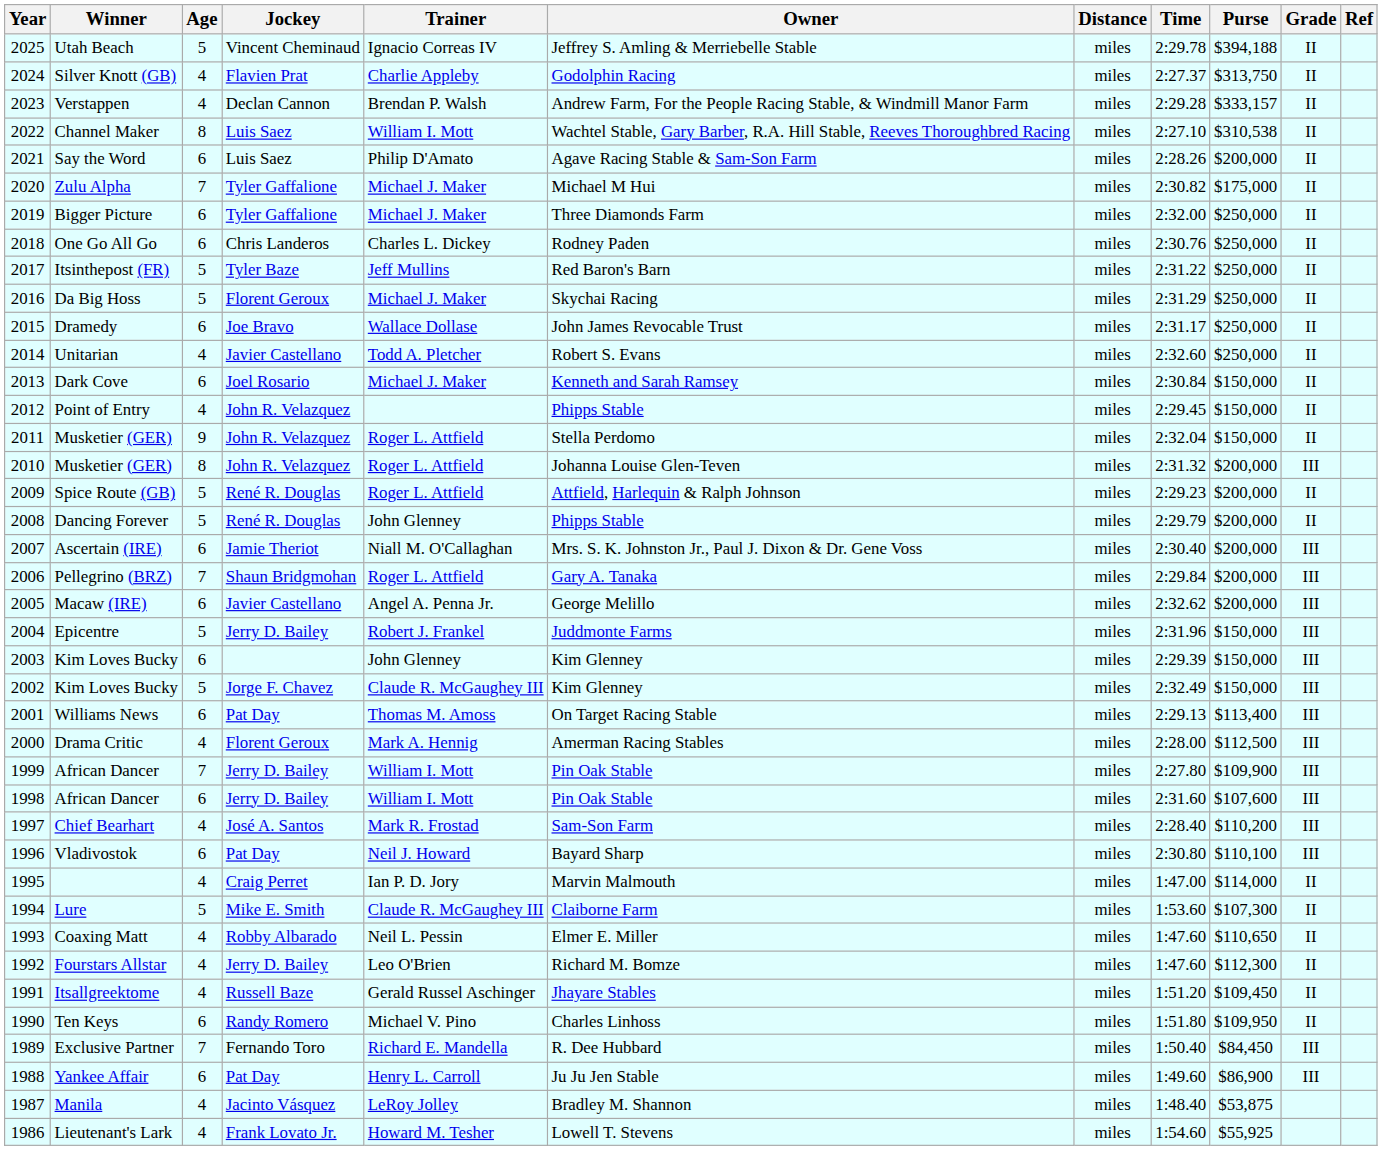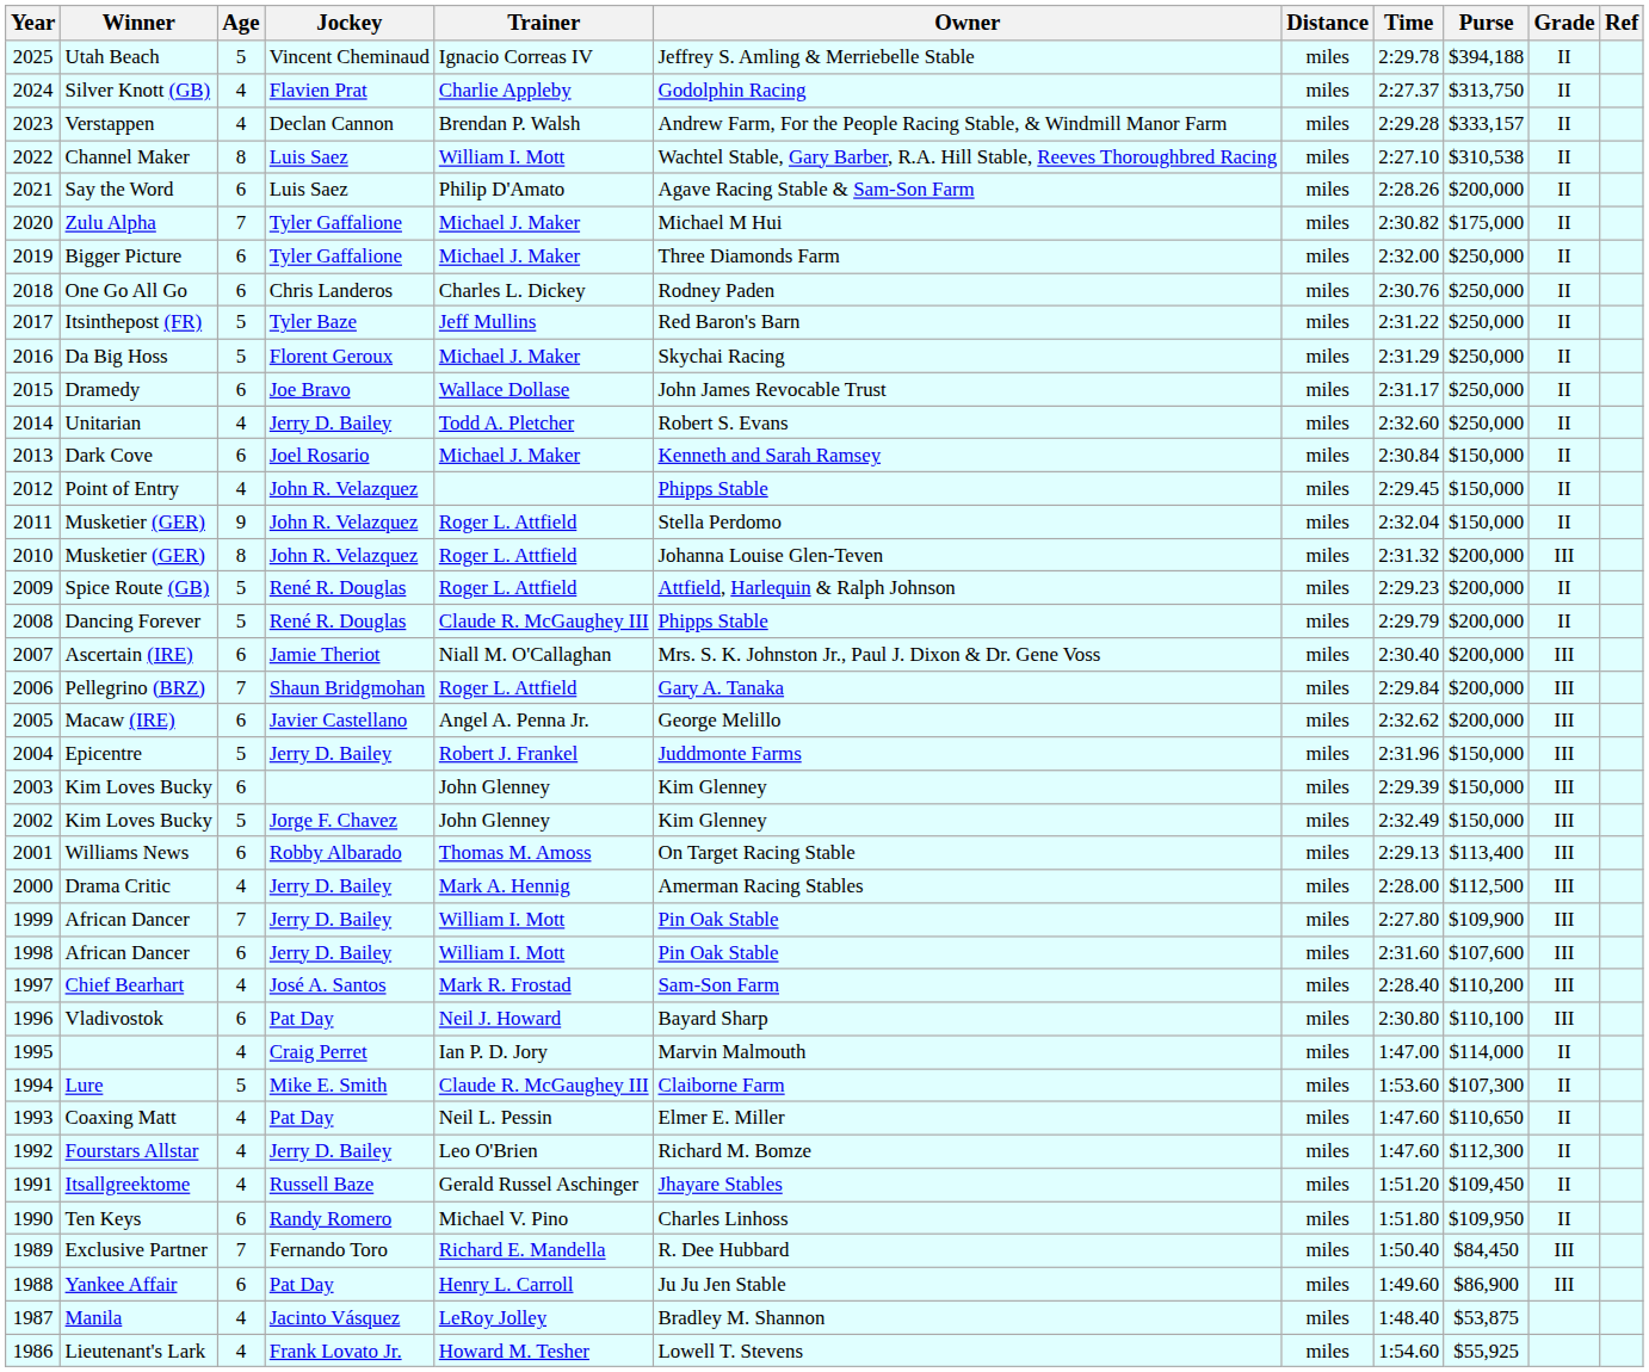 <table class="wikitable sortable">
 <tr>
 <th>Year</th>
 <th>Winner</th>
 <th>Age</th>
 <th>Jockey</th>
 <th>Trainer</th>
 <th>Owner</th>
 <th>Distance</th>
 <th>Time</th>
 <th>Purse</th>
 <th>Grade</th>
 <th>Ref</th>
 </tr>
 <tr style="font-size:90%; background-color:lightcyan">
 <td align=center>2025</td>
 <td>Utah Beach</td>
 <td align=center>5</td>
 <td>Vincent Cheminaud</td>
 <td>Ignacio Correas IV</td>
 <td>Jeffrey S. Amling & Merriebelle Stable</td>
 <td align=center> miles</td>
 <td align=center>2:29.78</td>
 <td align=center>$394,188</td>
 <td align=center>II</td>
 <td></td>
 </tr>
 <tr style="font-size:90%; background-color:lightcyan">
 <td align=center>2024</td>
 <td>Silver Knott <a href='#'>(GB)</a></td>
 <td align=center>4</td>
 <td><a href='#'>Flavien Prat</a></td>
 <td><a href='#'>Charlie Appleby</a></td>
 <td><a href='#'>Godolphin Racing</a></td>
 <td align=center> miles</td>
 <td align=center>2:27.37</td>
 <td align=center>$313,750</td>
 <td align=center>II</td>
 <td></td>
 </tr>
 <tr style="font-size:90%; background-color:lightcyan">
 <td align=center>2023</td>
 <td>Verstappen</td>
 <td align=center>4</td>
 <td>Declan Cannon</td>
 <td>Brendan P. Walsh</td>
 <td>Andrew Farm, For the People Racing Stable, & Windmill Manor Farm</td>
 <td align=center> miles</td>
 <td align=center>2:29.28</td>
 <td align=center>$333,157</td>
 <td align=center>II</td>
 <td></td>
 </tr>
 <tr style="font-size:90%; background-color:lightcyan"|-style="font-size:90%; background-color:lightcyan">
 <td align=center>2022</td>
 <td>Channel Maker</td>
 <td align=center>8</td>
 <td><a href='#'>Luis Saez</a></td>
 <td><a href='#'>William I. Mott</a></td>
 <td>Wachtel Stable, <a href='#'>Gary Barber</a>, R.A. Hill Stable, <a href='#'>Reeves Thoroughbred Racing</a></td>
 <td align=center> miles</td>
 <td align=center>2:27.10</td>
 <td align=center>$310,538</td>
 <td align=center>II</td>
 <td></td>
 </tr>
 <tr style="font-size:90%; background-color:lightcyan">
 <td align=center>2021</td>
 <td>Say the Word</td>
 <td align=center>6</td>
 <td>Luis Saez</td>
 <td>Philip D'Amato</td>
 <td>Agave Racing Stable & <a href='#'>Sam-Son Farm</a></td>
 <td align=center> miles</td>
 <td align=center>2:28.26</td>
 <td align=center>$200,000</td>
 <td align=center>II</td>
 <td></td>
 </tr>
 <tr style="font-size:90%; background-color:lightcyan">
 <td align=center>2020</td>
 <td><a href='#'>Zulu Alpha</a></td>
 <td align=center>7</td>
 <td><a href='#'>Tyler Gaffalione</a></td>
 <td><a href='#'>Michael J. Maker</a></td>
 <td>Michael M Hui</td>
 <td align=center> miles</td>
 <td align=center>2:30.82</td>
 <td align=center>$175,000</td>
 <td align=center>II</td>
 <td></td>
 </tr>
 <tr style="font-size:90%; background-color:lightcyan">
 <td align=center>2019</td>
 <td>Bigger Picture</td>
 <td align=center>6</td>
 <td><a href='#'>Tyler Gaffalione</a></td>
 <td><a href='#'>Michael J. Maker</a></td>
 <td>Three Diamonds Farm</td>
 <td align=center> miles</td>
 <td align=center>2:32.00</td>
 <td align=center>$250,000</td>
 <td align=center>II</td>
 <td></td>
 </tr>
 <tr style="font-size:90%; background-color:lightcyan">
 <td align=center>2018</td>
 <td>One Go All Go</td>
 <td align=center>6</td>
 <td>Chris Landeros</td>
 <td>Charles L. Dickey</td>
 <td>Rodney Paden</td>
 <td align=center> miles</td>
 <td align=center>2:30.76</td>
 <td align=center>$250,000</td>
 <td align=center>II</td>
 <td></td>
 </tr>
 <tr style="font-size:90%; background-color:lightcyan">
 <td align=center>2017</td>
 <td>Itsinthepost <a href='#'>(FR)</a></td>
 <td align=center>5</td>
 <td><a href='#'>Tyler Baze</a></td>
 <td><a href='#'>Jeff Mullins</a></td>
 <td>Red Baron's Barn</td>
 <td align=center> miles</td>
 <td align=center>2:31.22</td>
 <td align=center>$250,000</td>
 <td align=center>II</td>
 <td></td>
 </tr>
 <tr style="font-size:90%; background-color:lightcyan">
 <td align=center>2016</td>
 <td>Da Big Hoss</td>
 <td align=center>5</td>
 <td><a href='#'>Florent Geroux</a></td>
 <td><a href='#'>Michael J. Maker</a></td>
 <td>Skychai Racing</td>
 <td align=center> miles</td>
 <td align=center>2:31.29</td>
 <td align=center>$250,000</td>
 <td align=center>II</td>
 <td></td>
 </tr>
 <tr style="font-size:90%; background-color:lightcyan">
 <td align=center>2015</td>
 <td>Dramedy</td>
 <td align=center>6</td>
 <td><a href='#'>Joe Bravo</a></td>
 <td><a href='#'>Wallace Dollase</a></td>
 <td>John James Revocable Trust</td>
 <td align=center> miles</td>
 <td align=center>2:31.17</td>
 <td align=center>$250,000</td>
 <td align=center>II</td>
 <td></td>
 </tr>
 <tr style="font-size:90%; background-color:lightcyan">
 <td align=center>2014</td>
 <td>Unitarian</td>
 <td align=center>4</td>
-<td><a href='#'>Javier Castellano</a></td>
+<td><a href='#'>Jerry D. Bailey</a></td>
 <td><a href='#'>Todd A. Pletcher</a></td>
 <td>Robert S. Evans</td>
 <td align=center> miles</td>
 <td align=center>2:32.60</td>
 <td align=center>$250,000</td>
 <td align=center>II</td>
 <td></td>
 </tr>
 <tr style="font-size:90%; background-color:lightcyan">
 <td align=center>2013</td>
 <td>Dark Cove</td>
 <td align=center>6</td>
 <td><a href='#'>Joel Rosario</a></td>
 <td><a href='#'>Michael J. Maker</a></td>
 <td><a href='#'>Kenneth and Sarah Ramsey</a></td>
 <td align=center> miles</td>
 <td align=center>2:30.84</td>
 <td align=center>$150,000</td>
 <td align=center>II</td>
 <td></td>
 </tr>
 <tr style="font-size:90%; background-color:lightcyan">
 <td align=center>2012</td>
 <td>Point of Entry</td>
 <td align=center>4</td>
 <td><a href='#'>John R. Velazquez</a></td>
 <td></td>
 <td><a href='#'>Phipps Stable</a></td>
 <td align=center> miles</td>
 <td align=center>2:29.45</td>
 <td align=center>$150,000</td>
 <td align=center>II</td>
 <td></td>
 </tr>
 <tr style="font-size:90%; background-color:lightcyan">
 <td align=center>2011</td>
 <td>Musketier <a href='#'>(GER)</a></td>
 <td align=center>9</td>
 <td><a href='#'>John R. Velazquez</a></td>
 <td><a href='#'>Roger L. Attfield</a></td>
 <td>Stella Perdomo</td>
 <td align=center> miles</td>
 <td align=center>2:32.04</td>
 <td align=center>$150,000</td>
 <td align=center>II</td>
 <td></td>
 </tr>
 <tr style="font-size:90%; background-color:lightcyan">
 <td align=center>2010</td>
 <td>Musketier <a href='#'>(GER)</a></td>
 <td align=center>8</td>
 <td><a href='#'>John R. Velazquez</a></td>
 <td><a href='#'>Roger L. Attfield</a></td>
 <td>Johanna Louise Glen-Teven</td>
 <td align=center> miles</td>
 <td align=center>2:31.32</td>
 <td align=center>$200,000</td>
 <td align=center>III</td>
 <td></td>
 </tr>
 <tr style="font-size:90%; background-color:lightcyan">
 <td align=center>2009</td>
 <td>Spice Route <a href='#'>(GB)</a></td>
 <td align=center>5</td>
 <td><a href='#'>René R. Douglas</a></td>
 <td><a href='#'>Roger L. Attfield</a></td>
 <td><a href='#'>Attfield</a>, <a href='#'>Harlequin</a> & Ralph Johnson</td>
 <td align=center> miles</td>
 <td align=center>2:29.23</td>
 <td align=center>$200,000</td>
 <td align=center>II</td>
 <td></td>
 </tr>
 <tr style="font-size:90%; background-color:lightcyan">
 <td align=center>2008</td>
 <td>Dancing Forever</td>
 <td align=center>5</td>
 <td><a href='#'>René R. Douglas</a></td>
-<td>John Glenney</td>
+<td><a href='#'>Claude R. McGaughey III</a></td>
 <td><a href='#'>Phipps Stable</a></td>
 <td align=center> miles</td>
 <td align=center>2:29.79</td>
 <td align=center>$200,000</td>
 <td align=center>II</td>
 <td></td>
 </tr>
 <tr style="font-size:90%; background-color:lightcyan">
 <td align=center>2007</td>
 <td>Ascertain <a href='#'>(IRE)</a></td>
 <td align=center>6</td>
 <td><a href='#'>Jamie Theriot</a></td>
 <td>Niall M. O'Callaghan</td>
 <td>Mrs. S. K. Johnston Jr., Paul J. Dixon & Dr. Gene Voss</td>
 <td align=center> miles</td>
 <td align=center>2:30.40</td>
 <td align=center>$200,000</td>
 <td align=center>III</td>
 <td></td>
 </tr>
 <tr style="font-size:90%; background-color:lightcyan">
 <td align=center>2006</td>
 <td>Pellegrino <a href='#'>(BRZ)</a></td>
 <td align=center>7</td>
 <td><a href='#'>Shaun Bridgmohan</a></td>
 <td><a href='#'>Roger L. Attfield</a></td>
 <td><a href='#'>Gary A. Tanaka</a></td>
 <td align=center> miles</td>
 <td align=center>2:29.84</td>
 <td align=center>$200,000</td>
 <td align=center>III</td>
 <td></td>
 </tr>
 <tr style="font-size:90%; background-color:lightcyan">
 <td align=center>2005</td>
 <td>Macaw <a href='#'>(IRE)</a></td>
 <td align=center>6</td>
 <td><a href='#'>Javier Castellano</a></td>
 <td>Angel A. Penna Jr.</td>
 <td>George Melillo</td>
 <td align=center> miles</td>
 <td align=center>2:32.62</td>
 <td align=center>$200,000</td>
 <td align=center>III</td>
 <td></td>
 </tr>
 <tr style="font-size:90%; background-color:lightcyan">
 <td align=center>2004</td>
 <td>Epicentre</td>
 <td align=center>5</td>
 <td><a href='#'>Jerry D. Bailey</a></td>
 <td><a href='#'>Robert J. Frankel</a></td>
 <td><a href='#'>Juddmonte Farms</a></td>
 <td align=center> miles</td>
 <td align=center>2:31.96</td>
 <td align=center>$150,000</td>
 <td align=center>III</td>
 <td></td>
 </tr>
 <tr style="font-size:90%; background-color:lightcyan">
 <td align=center>2003</td>
 <td>Kim Loves Bucky</td>
 <td align=center>6</td>
 <td></td>
 <td>John Glenney</td>
 <td>Kim Glenney</td>
 <td align=center> miles</td>
 <td align=center>2:29.39</td>
 <td align=center>$150,000</td>
 <td align=center>III</td>
 <td></td>
 </tr>
 <tr style="font-size:90%; background-color:lightcyan">
 <td align=center>2002</td>
 <td>Kim Loves Bucky</td>
 <td align=center>5</td>
 <td><a href='#'>Jorge F. Chavez</a></td>
-<td><a href='#'>Claude R. McGaughey III</a></td>
+<td>John Glenney</td>
 <td>Kim Glenney</td>
 <td align=center> miles</td>
 <td align=center>2:32.49</td>
 <td align=center>$150,000</td>
 <td align=center>III</td>
 <td></td>
 </tr>
 <tr style="font-size:90%; background-color:lightcyan">
 <td align=center>2001</td>
 <td>Williams News</td>
 <td align=center>6</td>
-<td><a href='#'>Pat Day</a></td>
+<td><a href='#'>Robby Albarado</a></td>
 <td><a href='#'>Thomas M. Amoss</a></td>
 <td>On Target Racing Stable</td>
 <td align=center> miles</td>
 <td align=center>2:29.13</td>
 <td align=center>$113,400</td>
 <td align=center>III</td>
 <td></td>
 </tr>
 <tr style="font-size:90%; background-color:lightcyan">
 <td align=center>2000</td>
 <td>Drama Critic</td>
 <td align=center>4</td>
-<td><a href='#'>Florent Geroux</a></td>
+<td><a href='#'>Jerry D. Bailey</a></td>
 <td><a href='#'>Mark A. Hennig</a></td>
 <td>Amerman Racing Stables</td>
 <td align=center> miles</td>
 <td align=center>2:28.00</td>
 <td align=center>$112,500</td>
 <td align=center>III</td>
 <td></td>
 </tr>
 <tr style="font-size:90%; background-color:lightcyan">
 <td align=center>1999</td>
 <td>African Dancer</td>
 <td align=center>7</td>
 <td><a href='#'>Jerry D. Bailey</a></td>
 <td><a href='#'>William I. Mott</a></td>
 <td><a href='#'>Pin Oak Stable</a></td>
 <td align=center> miles</td>
 <td align=center>2:27.80</td>
 <td align=center>$109,900</td>
 <td align=center>III</td>
 <td></td>
 </tr>
 <tr style="font-size:90%; background-color:lightcyan">
 <td align=center>1998</td>
 <td>African Dancer</td>
 <td align=center>6</td>
 <td><a href='#'>Jerry D. Bailey</a></td>
 <td><a href='#'>William I. Mott</a></td>
 <td><a href='#'>Pin Oak Stable</a></td>
 <td align=center> miles</td>
 <td align=center>2:31.60</td>
 <td align=center>$107,600</td>
 <td align=center>III</td>
 <td></td>
 </tr>
 <tr style="font-size:90%; background-color:lightcyan">
 <td align=center>1997</td>
 <td><a href='#'>Chief Bearhart</a></td>
 <td align=center>4</td>
 <td><a href='#'>José A. Santos</a></td>
 <td><a href='#'>Mark R. Frostad</a></td>
 <td><a href='#'>Sam-Son Farm</a></td>
 <td align=center> miles</td>
 <td align=center>2:28.40</td>
 <td align=center>$110,200</td>
 <td align=center>III</td>
 <td></td>
 </tr>
 <tr style="font-size:90%; background-color:lightcyan">
 <td align=center>1996</td>
 <td>Vladivostok</td>
 <td align=center>6</td>
 <td><a href='#'>Pat Day</a></td>
 <td><a href='#'>Neil J. Howard</a></td>
 <td>Bayard Sharp</td>
 <td align=center> miles</td>
 <td align=center>2:30.80</td>
 <td align=center>$110,100</td>
 <td align=center>III</td>
 <td></td>
 </tr>
 <tr style="font-size:90%; background-color:lightcyan">
 <td align=center>1995</td>
 <td></td>
 <td align=center>4</td>
 <td><a href='#'>Craig Perret</a></td>
 <td>Ian P. D. Jory</td>
 <td>Marvin Malmouth</td>
 <td align=center> miles</td>
 <td align=center>1:47.00</td>
 <td align=center>$114,000</td>
 <td align=center>II</td>
 <td></td>
 </tr>
 <tr style="font-size:90%; background-color:lightcyan">
 <td align=center>1994</td>
 <td><a href='#'>Lure</a></td>
 <td align=center>5</td>
 <td><a href='#'>Mike E. Smith</a></td>
 <td><a href='#'>Claude R. McGaughey III</a></td>
 <td><a href='#'>Claiborne Farm</a></td>
 <td align=center> miles</td>
 <td align=center>1:53.60</td>
 <td align=center>$107,300</td>
 <td align=center>II</td>
 <td></td>
 </tr>
 <tr style="font-size:90%; background-color:lightcyan">
 <td align=center>1993</td>
 <td>Coaxing Matt</td>
 <td align=center>4</td>
-<td><a href='#'>Robby Albarado</a></td>
+<td><a href='#'>Pat Day</a></td>
 <td>Neil L. Pessin</td>
 <td>Elmer E. Miller</td>
 <td align=center> miles</td>
 <td align=center>1:47.60</td>
 <td align=center>$110,650</td>
 <td align=center>II</td>
 <td></td>
 </tr>
 <tr style="font-size:90%; background-color:lightcyan">
 <td align=center>1992</td>
 <td><a href='#'>Fourstars Allstar</a></td>
 <td align=center>4</td>
 <td><a href='#'>Jerry D. Bailey</a></td>
 <td>Leo O'Brien</td>
 <td>Richard M. Bomze</td>
 <td align=center> miles</td>
 <td align=center>1:47.60</td>
 <td align=center>$112,300</td>
 <td align=center>II</td>
 <td></td>
 </tr>
 <tr style="font-size:90%; background-color:lightcyan">
 <td align=center>1991</td>
 <td><a href='#'>Itsallgreektome</a></td>
 <td align=center>4</td>
 <td><a href='#'>Russell Baze</a></td>
 <td>Gerald Russel Aschinger</td>
 <td><a href='#'>Jhayare Stables</a></td>
 <td align=center> miles</td>
 <td align=center>1:51.20</td>
 <td align=center>$109,450</td>
 <td align=center>II</td>
 <td></td>
 </tr>
 <tr style="font-size:90%; background-color:lightcyan">
 <td align=center>1990</td>
 <td>Ten Keys</td>
 <td align=center>6</td>
 <td><a href='#'>Randy Romero</a></td>
 <td>Michael V. Pino</td>
 <td>Charles Linhoss</td>
 <td align=center> miles</td>
 <td align=center>1:51.80</td>
 <td align=center>$109,950</td>
 <td align=center>II</td>
 <td></td>
 </tr>
 <tr style="font-size:90%; background-color:lightcyan">
 <td align=center>1989</td>
 <td>Exclusive Partner</td>
 <td align=center>7</td>
 <td>Fernando Toro</td>
 <td><a href='#'>Richard E. Mandella</a></td>
 <td>R. Dee Hubbard</td>
 <td align=center> miles</td>
 <td align=center>1:50.40</td>
 <td align=center>$84,450</td>
 <td align=center>III</td>
 <td></td>
 </tr>
 <tr style="font-size:90%; background-color:lightcyan">
 <td align=center>1988</td>
 <td><a href='#'>Yankee Affair</a></td>
 <td align=center>6</td>
 <td><a href='#'>Pat Day</a></td>
 <td><a href='#'>Henry L. Carroll</a></td>
 <td>Ju Ju Jen Stable</td>
 <td align=center> miles</td>
 <td align=center>1:49.60</td>
 <td align=center>$86,900</td>
 <td align=center>III</td>
 <td></td>
 </tr>
 <tr style="font-size:90%; background-color:lightcyan">
 <td align=center>1987</td>
 <td><a href='#'>Manila</a></td>
 <td align=center>4</td>
 <td><a href='#'>Jacinto Vásquez</a></td>
 <td><a href='#'>LeRoy Jolley</a></td>
 <td>Bradley M. Shannon</td>
 <td align=center> miles</td>
 <td align=center>1:48.40</td>
 <td align=center>$53,875</td>
 <td align=center></td>
 <td></td>
 </tr>
 <tr style="font-size:90%; background-color:lightcyan">
 <td align=center>1986</td>
 <td>Lieutenant's Lark</td>
 <td align=center>4</td>
 <td><a href='#'>Frank Lovato Jr.</a></td>
 <td><a href='#'>Howard M. Tesher</a></td>
 <td>Lowell T. Stevens</td>
 <td align=center> miles</td>
 <td align=center>1:54.60</td>
 <td align=center>$55,925</td>
 <td align=center></td>
 <td></td>
 </tr>
 </table>
